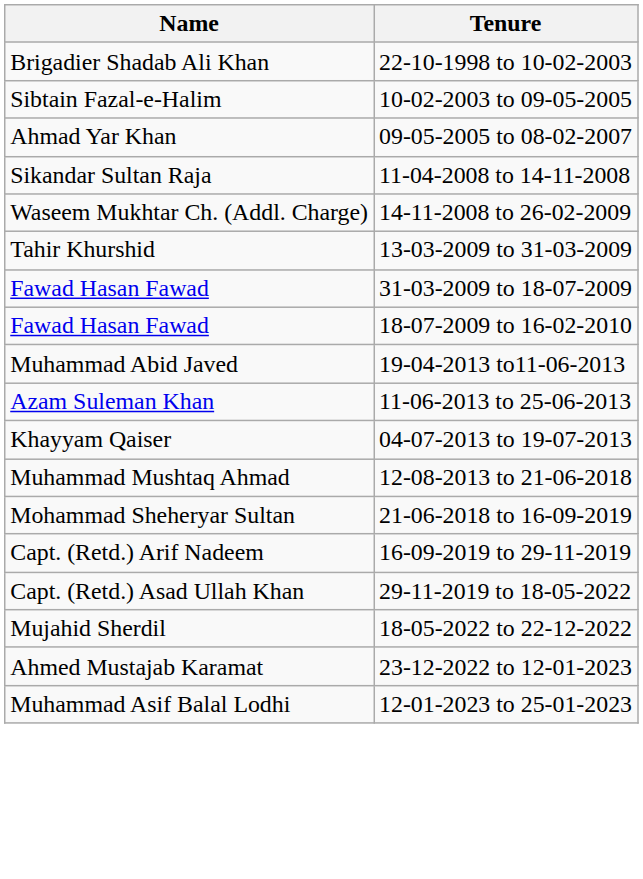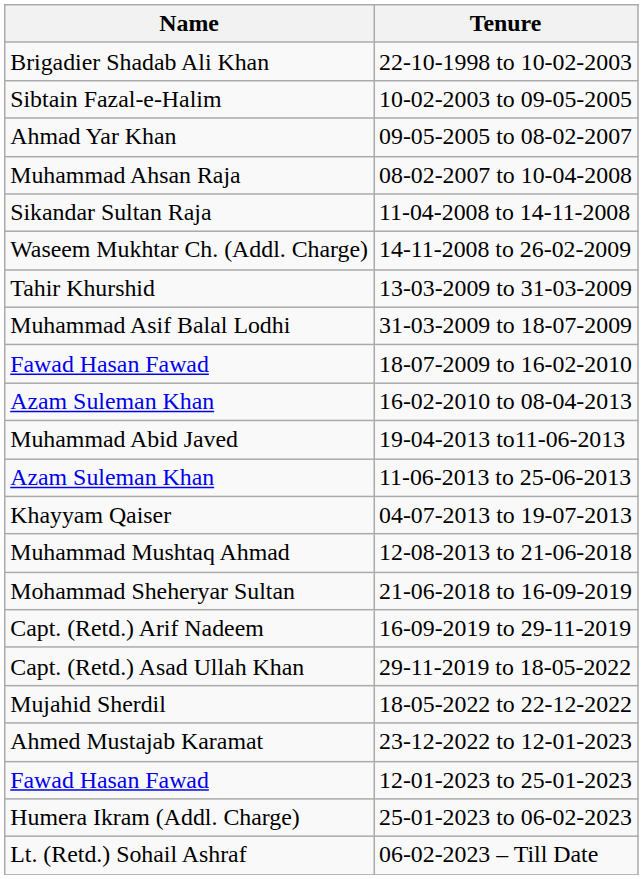 <table class="wikitable">
 <tr>
 <th>Name</th>
 <th>Tenure</th>
 </tr>
 <tr>
 <td>Brigadier Shadab Ali Khan</td>
 <td>22-10-1998 to 10-02-2003</td>
 </tr>
 <tr>
 <td>Sibtain Fazal-e-Halim</td>
 <td>10-02-2003 to 09-05-2005</td>
 </tr>
 <tr>
 <td>Ahmad Yar Khan</td>
 <td>09-05-2005 to 08-02-2007</td>
 </tr>
 <tr>
+<td>Muhammad Ahsan Raja</td>
+<td>08-02-2007 to 10-04-2008</td>
+</tr>
+<tr>
 <td>Sikandar Sultan Raja</td>
 <td>11-04-2008 to 14-11-2008</td>
 </tr>
 <tr>
 <td>Waseem Mukhtar Ch. (Addl. Charge)</td>
 <td>14-11-2008 to 26-02-2009</td>
 </tr>
 <tr>
 <td>Tahir Khurshid</td>
 <td>13-03-2009 to 31-03-2009</td>
 </tr>
 <tr>
-<td><a href='#'>Fawad Hasan Fawad</a></td>
+<td>Muhammad Asif Balal Lodhi</td>
 <td>31-03-2009 to 18-07-2009</td>
 </tr>
 <tr>
 <td><a href='#'>Fawad Hasan Fawad</a></td>
 <td>18-07-2009 to 16-02-2010</td>
+</tr>
+<tr>
+<td><a href='#'>Azam Suleman Khan</a></td>
+<td>16-02-2010 to 08-04-2013</td>
 </tr>
 <tr>
 <td>Muhammad Abid Javed</td>
 <td>19-04-2013 to11-06-2013</td>
 </tr>
 <tr>
 <td><a href='#'>Azam Suleman Khan</a></td>
 <td>11-06-2013 to 25-06-2013</td>
 </tr>
 <tr>
 <td>Khayyam Qaiser</td>
 <td>04-07-2013 to 19-07-2013</td>
 </tr>
 <tr>
 <td>Muhammad Mushtaq Ahmad</td>
 <td>12-08-2013 to 21-06-2018</td>
 </tr>
 <tr>
 <td>Mohammad Sheheryar Sultan</td>
 <td>21-06-2018 to 16-09-2019</td>
 </tr>
 <tr>
 <td>Capt. (Retd.) Arif Nadeem</td>
 <td>16-09-2019 to 29-11-2019</td>
 </tr>
 <tr>
 <td>Capt. (Retd.) Asad Ullah Khan</td>
 <td>29-11-2019 to 18-05-2022</td>
 </tr>
 <tr>
 <td>Mujahid Sherdil</td>
 <td>18-05-2022 to 22-12-2022</td>
 </tr>
 <tr>
 <td>Ahmed Mustajab Karamat</td>
 <td>23-12-2022 to 12-01-2023</td>
 </tr>
 <tr>
-<td>Muhammad Asif Balal Lodhi</td>
+<td><a href='#'>Fawad Hasan Fawad</a></td>
 <td>12-01-2023 to 25-01-2023</td>
 </tr>
+<tr>
+<td>Humera Ikram (Addl. Charge)</td>
+<td>25-01-2023 to 06-02-2023</td>
+</tr>
+<tr>
+<td>Lt. (Retd.) Sohail Ashraf</td>
+<td>06-02-2023 – Till Date</td>
+</tr>
 </table>
